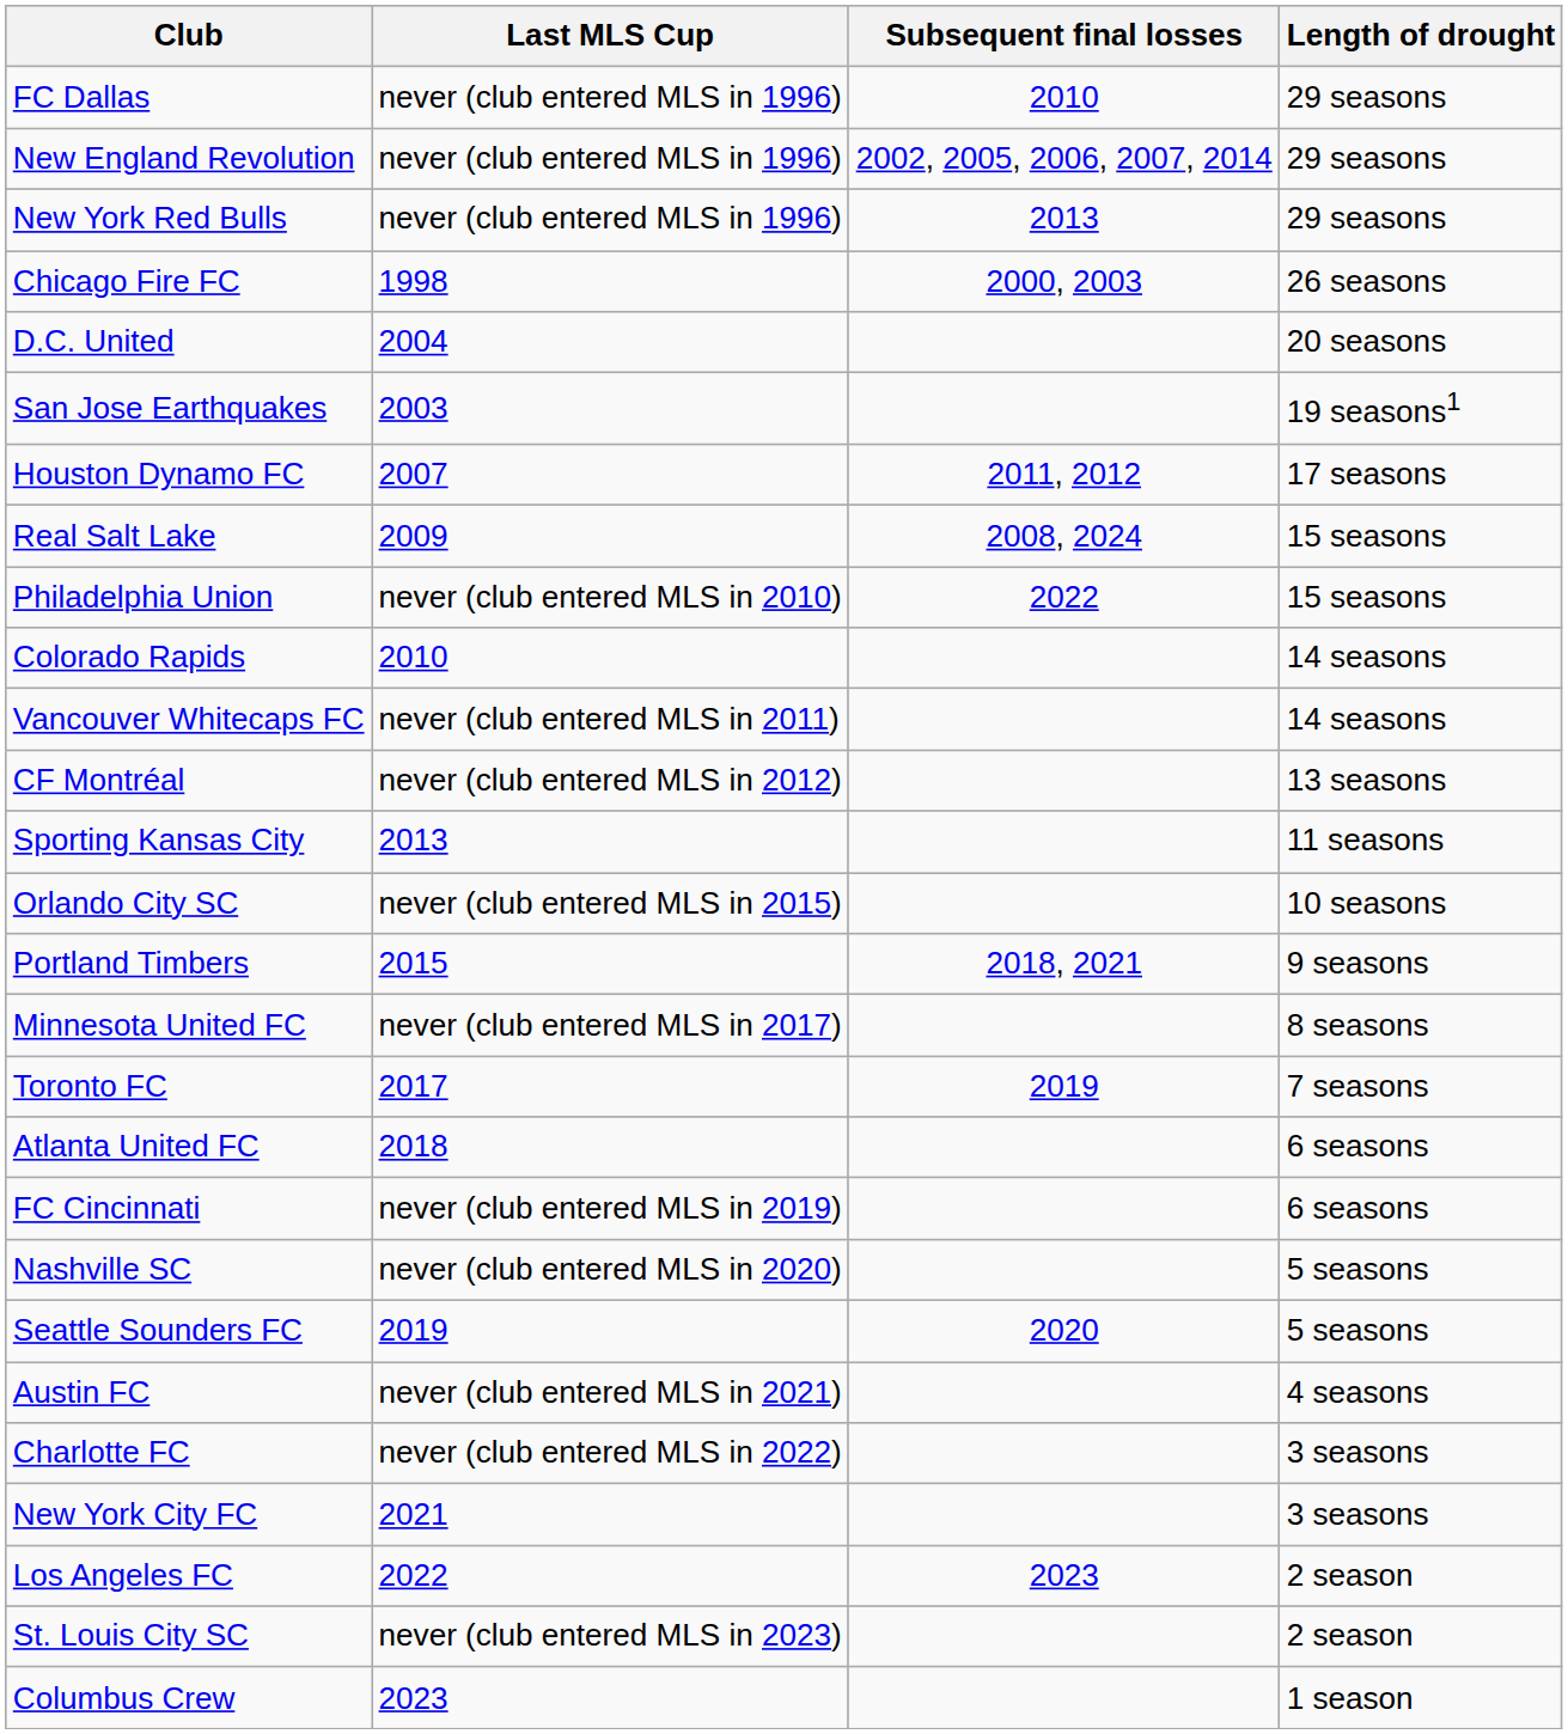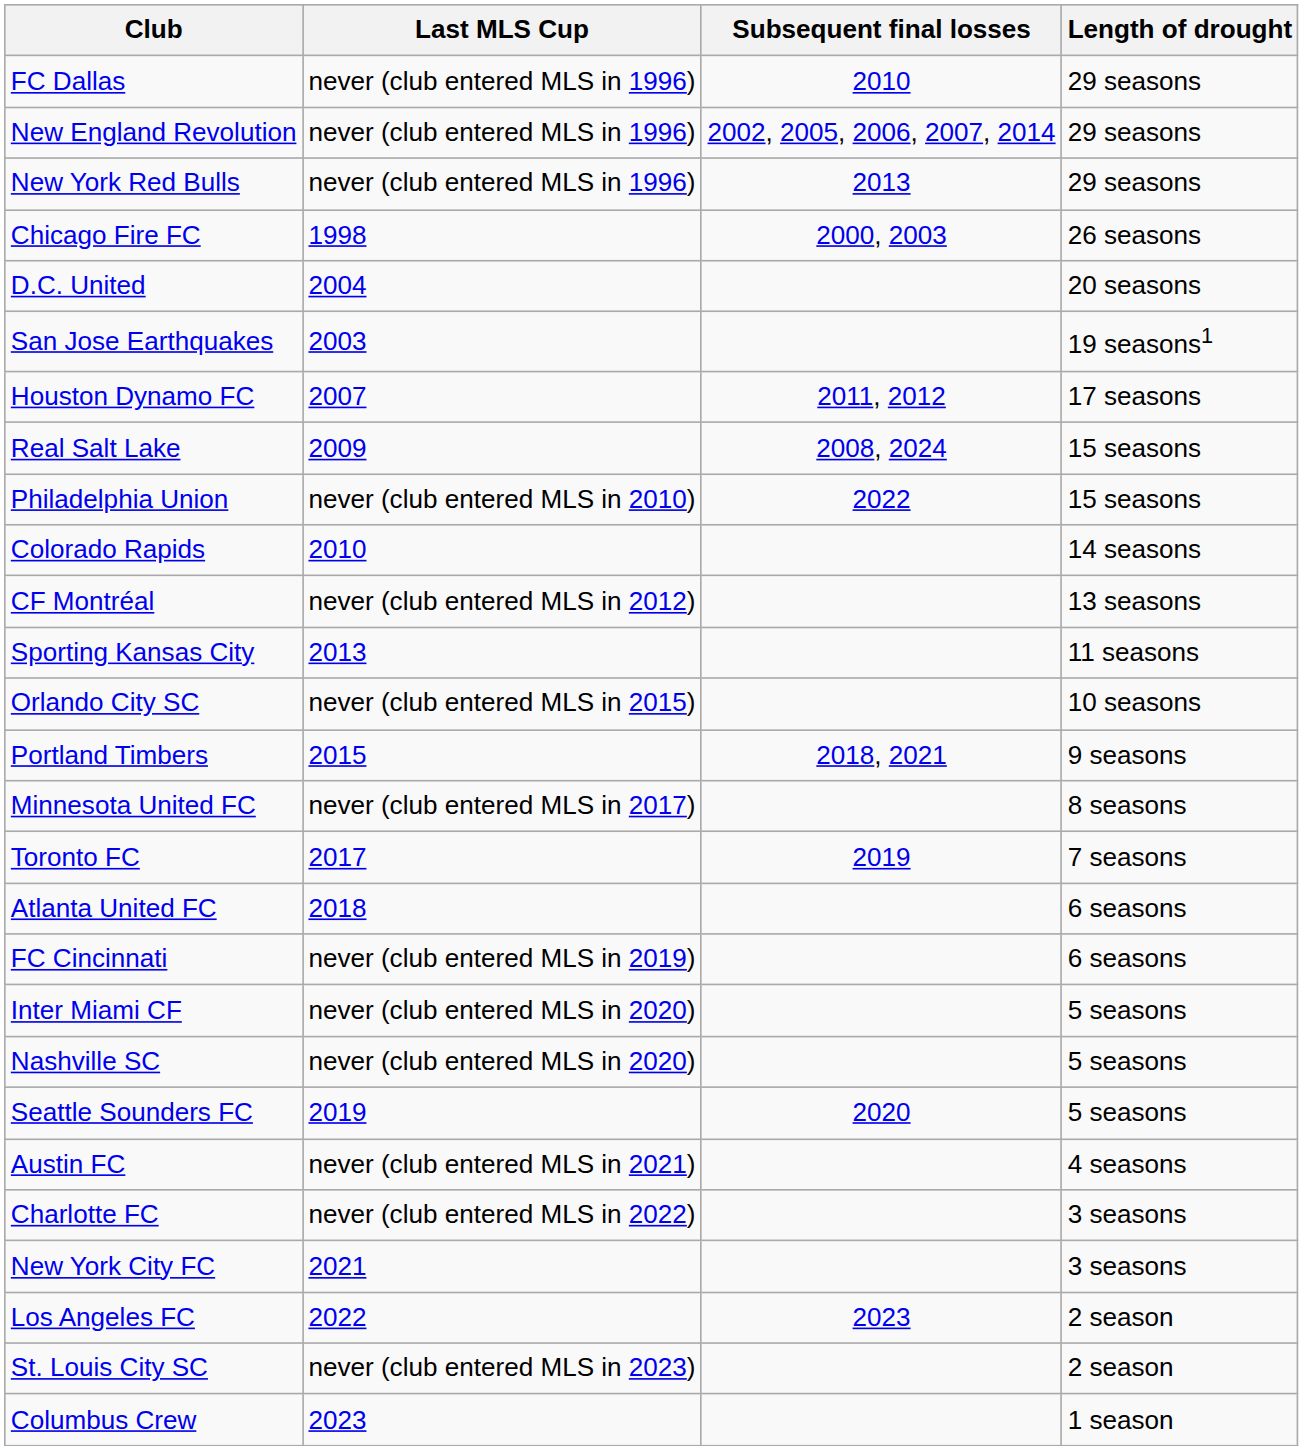 <table class="wikitable sortable" style="font-size:1.00em; line-height:1.5em;">
 <tr>
 <th>Club</th>
 <th>Last MLS Cup</th>
 <th>Subsequent final losses</th>
 <th>Length of drought</th>
 </tr>
 <tr>
 <td align="left"><a href='#'>FC Dallas</a></td>
 <td>never (club entered MLS in <a href='#'>1996</a>)</td>
 <td align="center"><a href='#'>2010</a></td>
 <td>29 seasons</td>
 </tr>
 <tr>
 <td align="left"><a href='#'>New England Revolution</a></td>
 <td>never (club entered MLS in <a href='#'>1996</a>)</td>
 <td align="center"><a href='#'>2002</a>, <a href='#'>2005</a>, <a href='#'>2006</a>, <a href='#'>2007</a>, <a href='#'>2014</a></td>
 <td>29 seasons</td>
 </tr>
 <tr>
 <td align="left"><a href='#'>New York Red Bulls</a></td>
 <td>never (club entered MLS in <a href='#'>1996</a>)</td>
 <td align="center"><a href='#'>2013</a></td>
 <td>29 seasons</td>
 </tr>
 <tr>
 <td align="left"><a href='#'>Chicago Fire FC</a></td>
 <td><a href='#'>1998</a></td>
 <td align="center"><a href='#'>2000</a>, <a href='#'>2003</a></td>
 <td>26 seasons</td>
 </tr>
 <tr>
 <td align="left"><a href='#'>D.C. United</a></td>
 <td><a href='#'>2004</a></td>
 <td align="center"></td>
 <td>20 seasons</td>
 </tr>
 <tr>
 <td align="left"><a href='#'>San Jose Earthquakes</a></td>
 <td><a href='#'>2003</a></td>
 <td align="center"></td>
 <td>19 seasons<sup>1</sup></td>
 </tr>
 <tr>
 <td align="left"><a href='#'>Houston Dynamo FC</a></td>
 <td><a href='#'>2007</a></td>
 <td align="center"><a href='#'>2011</a>, <a href='#'>2012</a></td>
 <td>17 seasons</td>
 </tr>
 <tr>
 <td align="left"><a href='#'>Real Salt Lake</a></td>
 <td><a href='#'>2009</a></td>
 <td align="center"><a href='#'>2008</a>, <a href='#'>2024</a></td>
 <td>15 seasons</td>
 </tr>
 <tr>
 <td align="left"><a href='#'>Philadelphia Union</a></td>
 <td>never (club entered MLS in <a href='#'>2010</a>)</td>
 <td align="center"><a href='#'>2022</a></td>
 <td>15 seasons</td>
 </tr>
 <tr>
 <td align="left"><a href='#'>Colorado Rapids</a></td>
 <td><a href='#'>2010</a></td>
 <td align="center"></td>
 <td>14 seasons</td>
 </tr>
 <tr>
-<td align="left"><a href='#'>Vancouver Whitecaps FC</a></td>
-<td>never (club entered MLS in <a href='#'>2011</a>)</td>
-<td align="center"></td>
-<td>14 seasons</td>
-</tr>
-<tr>
 <td align="left"><a href='#'>CF Montréal</a></td>
 <td>never (club entered MLS in <a href='#'>2012</a>)</td>
 <td align="center"></td>
 <td>13 seasons</td>
 </tr>
 <tr>
 <td align="left"><a href='#'>Sporting Kansas City</a></td>
 <td><a href='#'>2013</a></td>
 <td align="center"></td>
 <td>11 seasons</td>
 </tr>
 <tr>
 <td align="left"><a href='#'>Orlando City SC</a></td>
 <td>never (club entered MLS in <a href='#'>2015</a>)</td>
 <td align="center"></td>
 <td>10 seasons</td>
 </tr>
 <tr>
 <td align="left"><a href='#'>Portland Timbers</a></td>
 <td><a href='#'>2015</a></td>
 <td align="center"><a href='#'>2018</a>, <a href='#'>2021</a></td>
 <td>9 seasons</td>
 </tr>
 <tr>
 <td align="left"><a href='#'>Minnesota United FC</a></td>
 <td>never (club entered MLS in <a href='#'>2017</a>)</td>
 <td align="center"></td>
 <td>8 seasons</td>
 </tr>
 <tr>
 <td align="left"><a href='#'>Toronto FC</a></td>
 <td><a href='#'>2017</a></td>
 <td align="center"><a href='#'>2019</a></td>
 <td>7 seasons</td>
 </tr>
 <tr>
 <td align="left"><a href='#'>Atlanta United FC</a></td>
 <td><a href='#'>2018</a></td>
 <td align="center"></td>
 <td>6 seasons</td>
 </tr>
 <tr>
 <td align="left"><a href='#'>FC Cincinnati</a></td>
 <td>never (club entered MLS in <a href='#'>2019</a>)</td>
 <td align="center"></td>
 <td>6 seasons</td>
+</tr>
+<tr>
+<td align="left"><a href='#'>Inter Miami CF</a></td>
+<td>never (club entered MLS in <a href='#'>2020</a>)</td>
+<td align="center"></td>
+<td>5 seasons</td>
 </tr>
 <tr>
 <td align="left"><a href='#'>Nashville SC</a></td>
 <td>never (club entered MLS in <a href='#'>2020</a>)</td>
 <td align="center"></td>
 <td>5 seasons</td>
 </tr>
 <tr>
 <td align="left"><a href='#'>Seattle Sounders FC</a></td>
 <td><a href='#'>2019</a></td>
 <td align="center"><a href='#'>2020</a></td>
 <td>5 seasons</td>
 </tr>
 <tr>
 <td align="left"><a href='#'>Austin FC</a></td>
 <td>never (club entered MLS in <a href='#'>2021</a>)</td>
 <td align="center"></td>
 <td>4 seasons</td>
 </tr>
 <tr>
 <td align="left"><a href='#'>Charlotte FC</a></td>
 <td>never (club entered MLS in <a href='#'>2022</a>)</td>
 <td align="center"></td>
 <td>3 seasons</td>
 </tr>
 <tr>
 <td align="left"><a href='#'>New York City FC</a></td>
 <td><a href='#'>2021</a></td>
 <td align="center"></td>
 <td>3 seasons</td>
 </tr>
 <tr>
 <td align="left"><a href='#'>Los Angeles FC</a></td>
 <td><a href='#'>2022</a></td>
 <td align="center"><a href='#'>2023</a></td>
 <td>2 season</td>
 </tr>
 <tr>
 <td align="left"><a href='#'>St. Louis City SC</a></td>
 <td>never (club entered MLS in <a href='#'>2023</a>)</td>
 <td align="center"></td>
 <td>2 season</td>
 </tr>
 <tr>
 <td align="left"><a href='#'>Columbus Crew</a></td>
 <td><a href='#'>2023</a></td>
 <td align="center"></td>
 <td>1 season</td>
 </tr>
 </table>
